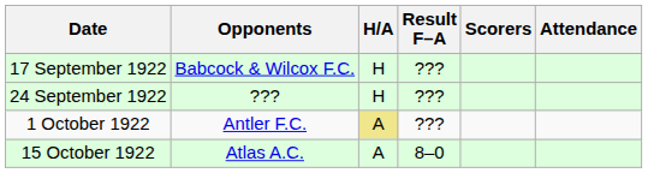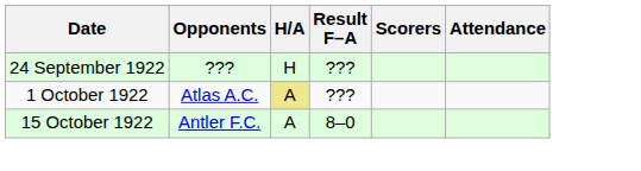 <table class="wikitable" style="text-align:center">
 <tr>
 <th>Date</th>
 <th>Opponents</th>
 <th>H/A</th>
 <th>Result<br>F–A</th>
 <th>Scorers</th>
 <th>Attendance</th>
-</tr>
-<tr bgcolor="#ddffdd">
-<td>17 September 1922</td>
-<td><a href='#'>Babcock & Wilcox F.C.</a></td>
-<td>H</td>
-<td>???</td>
-<td></td>
-<td></td>
 </tr>
 <tr bgcolor="#ddffdd">
 <td>24 September 1922</td>
 <td>???</td>
 <td>H</td>
 <td>???</td>
 <td></td>
 <td></td>
 </tr>
 <tr>
 <td>1 October 1922</td>
-<td><a href='#'>Antler F.C.</a></td>
+<td><a href='#'>Atlas A.C.</a></td>
 <td style="background: khaki;">A</td>
 <td>???</td>
 <td></td>
 <td></td>
 </tr>
 <tr bgcolor="#ddffdd">
 <td>15 October 1922</td>
-<td><a href='#'>Atlas A.C.</a></td>
+<td><a href='#'>Antler F.C.</a></td>
 <td>A</td>
 <td>8–0</td>
 <td></td>
 <td></td>
 </tr>
 </table>
